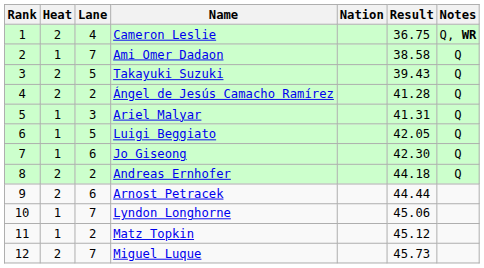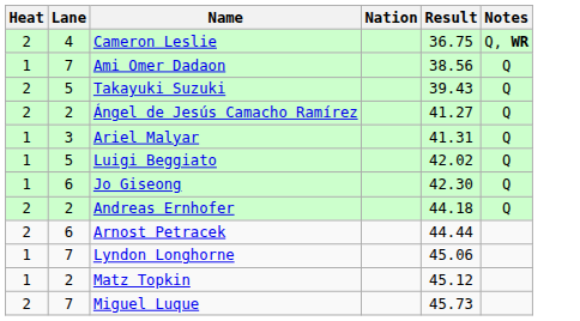 <table class="wikitable sortable" style="text-align:center">
 <tr>
-<th>Rank</th>
 <th>Heat</th>
 <th>Lane</th>
 <th>Name</th>
 <th>Nation</th>
 <th>Result</th>
 <th>Notes</th>
 </tr>
 <tr bgcolor=ccffcc>
-<td>1</td>
 <td>2</td>
 <td>4</td>
 <td align=left><a href='#'>Cameron Leslie</a></td>
 <td align=left></td>
 <td>36.75</td>
 <td>Q, <strong>WR</strong></td>
 </tr>
 <tr bgcolor=ccffcc>
-<td>2</td>
 <td>1</td>
 <td>7</td>
 <td align=left><a href='#'>Ami Omer Dadaon</a></td>
 <td align=left></td>
-<td>38.58</td>
+<td>38.56</td>
 <td>Q</td>
 </tr>
 <tr bgcolor=ccffcc>
-<td>3</td>
 <td>2</td>
 <td>5</td>
 <td align=left><a href='#'>Takayuki Suzuki</a></td>
 <td align=left></td>
 <td>39.43</td>
 <td>Q</td>
 </tr>
 <tr bgcolor=ccffcc>
-<td>4</td>
 <td>2</td>
 <td>2</td>
 <td align=left><a href='#'>Ángel de Jesús Camacho Ramírez</a></td>
 <td align=left></td>
-<td>41.28</td>
+<td>41.27</td>
 <td>Q</td>
 </tr>
 <tr bgcolor=ccffcc>
-<td>5</td>
 <td>1</td>
 <td>3</td>
 <td align=left><a href='#'>Ariel Malyar</a></td>
 <td align=left></td>
 <td>41.31</td>
 <td>Q</td>
 </tr>
 <tr bgcolor=ccffcc>
-<td>6</td>
 <td>1</td>
 <td>5</td>
 <td align=left><a href='#'>Luigi Beggiato</a></td>
 <td align=left></td>
-<td>42.05</td>
+<td>42.02</td>
 <td>Q</td>
 </tr>
 <tr bgcolor=ccffcc>
-<td>7</td>
 <td>1</td>
 <td>6</td>
 <td align=left><a href='#'>Jo Giseong</a></td>
 <td align=left></td>
 <td>42.30</td>
 <td>Q</td>
 </tr>
 <tr bgcolor=ccffcc>
-<td>8</td>
 <td>2</td>
 <td>2</td>
 <td align=left><a href='#'>Andreas Ernhofer</a></td>
 <td align=left></td>
 <td>44.18</td>
 <td>Q</td>
 </tr>
 <tr>
-<td>9</td>
 <td>2</td>
 <td>6</td>
 <td align=left><a href='#'>Arnost Petracek</a></td>
 <td align=left></td>
 <td>44.44</td>
 <td></td>
 </tr>
 <tr>
-<td>10</td>
 <td>1</td>
 <td>7</td>
 <td align=left><a href='#'>Lyndon Longhorne</a></td>
 <td align=left></td>
 <td>45.06</td>
 <td></td>
 </tr>
 <tr>
-<td>11</td>
 <td>1</td>
 <td>2</td>
 <td align=left><a href='#'>Matz Topkin</a></td>
 <td align=left></td>
 <td>45.12</td>
 <td></td>
 </tr>
 <tr>
-<td>12</td>
 <td>2</td>
 <td>7</td>
 <td align=left><a href='#'>Miguel Luque</a></td>
 <td align=left></td>
 <td>45.73</td>
 <td></td>
 </tr>
 </table>
